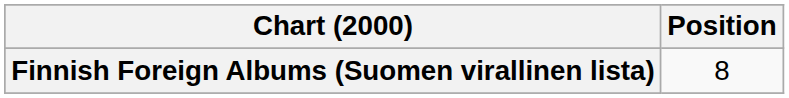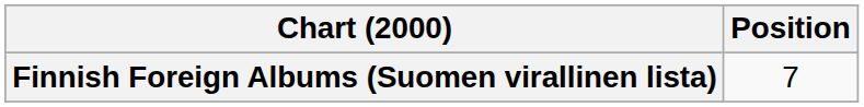 <table class="wikitable plainrowheaders" style="text-align:center">
 <tr>
 <th scope="col">Chart (2000)</th>
 <th scope="col">Position</th>
 </tr>
 <tr>
 <th scope="row">Finnish Foreign Albums (Suomen virallinen lista)</th>
-<td>8</td>
+<td>7</td>
 </tr>
 </table>
